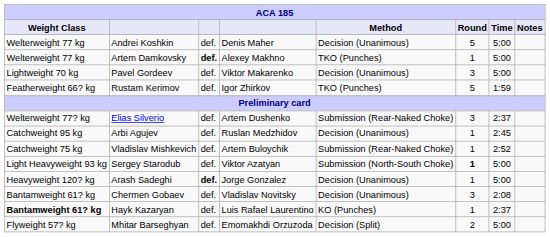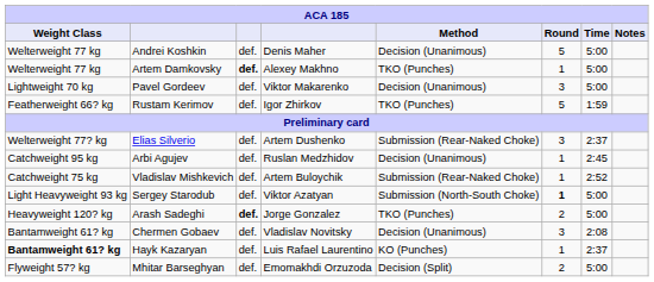 <table class="wikitable" style="font-size: 80%;">
 <tr>
 <th colspan="8" style="background-color: #ccf; color: #000080; text-align: center;"><strong>ACA 185</strong></th>
 </tr>
 <tr>
 <th colspan="1" style="background-color: #E6E8FA; color: #000000; text-align: center;">Weight Class</th>
 <th colspan="1" style="background-color: #E6E8FA; color: #000000; text-align: center;"></th>
 <th colspan="1" style="background-color: #E6E8FA; color: #000000; text-align: center;"></th>
 <th colspan="1" style="background-color: #E6E8FA; color: #000000; text-align: center;"></th>
 <th colspan="1" style="background-color: #E6E8FA; color: #000000; text-align: center;">Method</th>
 <th colspan="1" style="background-color: #E6E8FA; color: #000000; text-align: center;">Round</th>
 <th colspan="1" style="background-color: #E6E8FA; color: #000000; text-align: center;">Time</th>
 <th colspan="1" style="background-color: #E6E8FA; color: #000000; text-align: center;">Notes</th>
 </tr>
 <tr>
 <td>Welterweight 77 kg</td>
 <td> Andrei Koshkin</td>
 <td>def.</td>
 <td> Denis Maher</td>
 <td>Decision (Unanimous)</td>
 <td align=center>5</td>
 <td align=center>5:00</td>
 <td></td>
 </tr>
 <tr>
 <td>Welterweight 77 kg</td>
 <td> Artem Damkovsky</td>
 <td><strong>def.</strong></td>
 <td> Alexey Makhno</td>
 <td>TKO (Punches)</td>
 <td align=center>1</td>
 <td align=center>5:00</td>
 <td></td>
 </tr>
 <tr>
 <td>Lightweight 70 kg</td>
 <td> Pavel Gordeev</td>
 <td>def.</td>
 <td> Viktor Makarenko</td>
 <td>Decision (Unanimous)</td>
 <td align=center>3</td>
 <td align=center>5:00</td>
 <td></td>
 </tr>
 <tr>
 <td>Featherweight 66? kg</td>
 <td> Rustam Kerimov</td>
 <td>def.</td>
 <td> Igor Zhirkov</td>
 <td>TKO (Punches)</td>
 <td align=center>5</td>
 <td align=center>1:59</td>
 <td></td>
 </tr>
 <tr>
 <th colspan="8" style="background-color: #ccf; color: #000080; text-align: center;"><strong>Preliminary card</strong></th>
 </tr>
 <tr>
 <td>Welterweight 77? kg</td>
 <td> <a href='#'>Elias Silverio</a></td>
 <td>def.</td>
 <td> Artem Dushenko</td>
 <td>Submission (Rear-Naked Choke)</td>
 <td align=center>3</td>
 <td align=center>2:37</td>
 <td></td>
 </tr>
 <tr>
 <td>Catchweight 95 kg</td>
 <td> Arbi Agujev</td>
 <td>def.</td>
 <td> Ruslan Medzhidov</td>
 <td>Decision (Unanimous)</td>
 <td align=center>1</td>
 <td align=center>2:45</td>
 <td></td>
 </tr>
 <tr>
 <td>Catchweight 75 kg</td>
 <td> Vladislav Mishkevich</td>
 <td>def.</td>
 <td> Artem Buloychik</td>
 <td>Submission (Rear-Naked Choke)</td>
 <td align=center>1</td>
 <td align=center>2:52</td>
 <td></td>
 </tr>
 <tr>
 <td>Light Heavyweight 93 kg</td>
 <td> Sergey Starodub</td>
 <td>def.</td>
 <td> Viktor Azatyan</td>
 <td>Submission (North-South Choke)</td>
 <td align=center><strong>1</strong></td>
 <td align=center>5:00</td>
 <td></td>
 </tr>
 <tr>
 <td>Heavyweight 120? kg</td>
 <td> Arash Sadeghi</td>
 <td><strong>def.</strong></td>
 <td> Jorge Gonzalez</td>
-<td>Decision (Unanimous)</td>
-<td align=center>1</td>
+<td>TKO (Punches)</td>
+<td align=center>2</td>
 <td align=center>5:00</td>
 <td></td>
 </tr>
 <tr>
 <td>Bantamweight 61? kg</td>
 <td> Chermen Gobaev</td>
 <td>def.</td>
 <td> Vladislav Novitsky</td>
 <td>Decision (Unanimous)</td>
 <td align=center>3</td>
 <td align=center>2:08</td>
 <td></td>
 </tr>
 <tr>
 <td><strong>Bantamweight 61? kg</strong></td>
 <td> Hayk Kazaryan</td>
 <td>def.</td>
 <td> Luis Rafael Laurentino</td>
 <td>KO (Punches)</td>
 <td align=center>1</td>
 <td align=center>2:37</td>
 <td></td>
 </tr>
 <tr>
 <td>Flyweight 57? kg</td>
 <td> Mhitar Barseghyan</td>
 <td>def.</td>
 <td> Emomakhdi Orzuzoda</td>
 <td>Decision (Split)</td>
 <td align=center>2</td>
 <td align=center>5:00</td>
 <td></td>
 </tr>
 </table>
